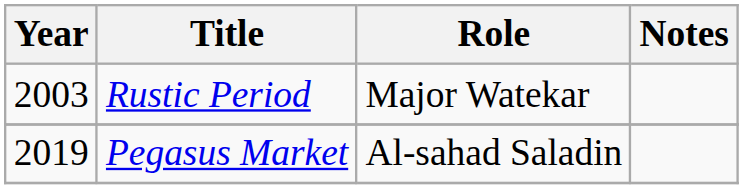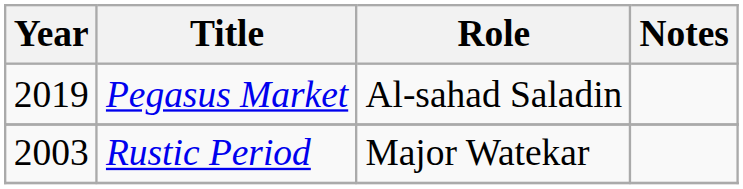 <table class="wikitable sortable">
 <tr>
 <th>Year</th>
 <th>Title</th>
 <th>Role</th>
 <th>Notes</th>
+</tr>
+<tr>
+<td>2019</td>
+<td><em><a href='#'>Pegasus Market</a></em></td>
+<td>Al-sahad Saladin</td>
+<td></td>
+</tr>
+<tr>
 </tr>
 <tr>
 <td>2003</td>
 <td><em><a href='#'>Rustic Period</a></em></td>
 <td>Major Watekar</td>
 <td></td>
 </tr>
 <tr>
 </tr>
-<tr>
-<td>2019</td>
-<td><em><a href='#'>Pegasus Market</a></em></td>
-<td>Al-sahad Saladin</td>
-<td></td>
-</tr>
-<tr>
-</tr>
 </table>
